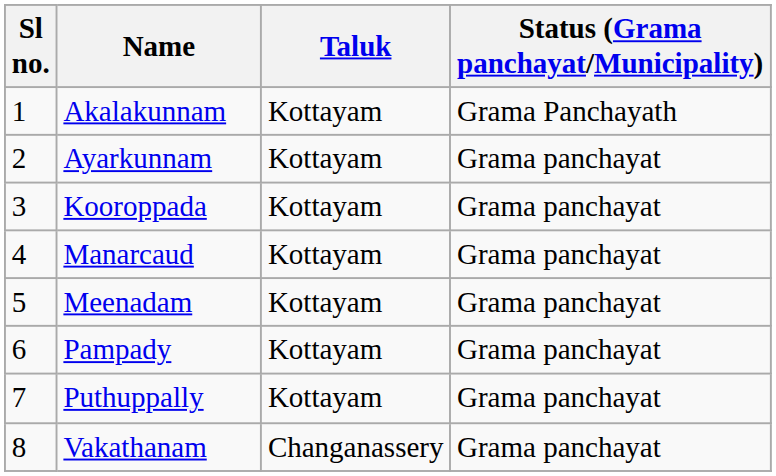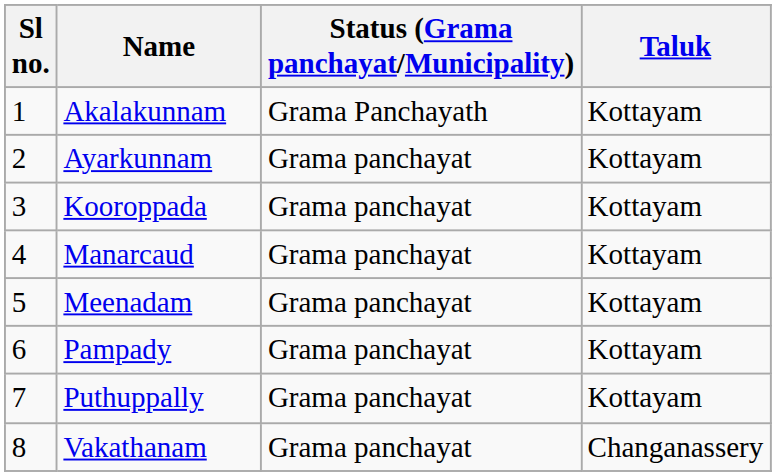 <table class="wikitable sortable" style="font-size: 95%;">
 <tr>
 <th width="20px">Sl no.</th>
 <th width="100px">Name</th>
+<th width="130px">Status (<a href='#'>Grama panchayat</a>/<a href='#'>Municipality</a>)</th>
 <th width="50px"><a href='#'>Taluk</a></th>
-<th width="130px">Status (<a href='#'>Grama panchayat</a>/<a href='#'>Municipality</a>)</th>
 </tr>
 <tr>
 <td>1</td>
 <td><a href='#'>Akalakunnam</a></td>
+<td>Grama Panchayath</td>
 <td>Kottayam</td>
-<td>Grama Panchayath</td>
 </tr>
 <tr>
 <td>2</td>
 <td><a href='#'>Ayarkunnam</a></td>
+<td>Grama panchayat</td>
 <td>Kottayam</td>
-<td>Grama panchayat</td>
 </tr>
 <tr>
 <td>3</td>
 <td><a href='#'>Kooroppada</a></td>
+<td>Grama panchayat</td>
 <td>Kottayam</td>
-<td>Grama panchayat</td>
 </tr>
 <tr>
 <td>4</td>
 <td><a href='#'>Manarcaud</a></td>
+<td>Grama panchayat</td>
 <td>Kottayam</td>
-<td>Grama panchayat</td>
 </tr>
 <tr>
 <td>5</td>
 <td><a href='#'>Meenadam</a></td>
+<td>Grama panchayat</td>
 <td>Kottayam</td>
-<td>Grama panchayat</td>
 </tr>
 <tr>
 <td>6</td>
 <td><a href='#'>Pampady</a></td>
+<td>Grama panchayat</td>
 <td>Kottayam</td>
-<td>Grama panchayat</td>
 </tr>
 <tr>
 <td>7</td>
 <td><a href='#'>Puthuppally</a></td>
+<td>Grama panchayat</td>
 <td>Kottayam</td>
-<td>Grama panchayat</td>
 </tr>
 <tr>
 <td>8</td>
 <td><a href='#'>Vakathanam</a></td>
+<td>Grama panchayat</td>
 <td>Changanassery</td>
-<td>Grama panchayat</td>
 </tr>
 </table>
